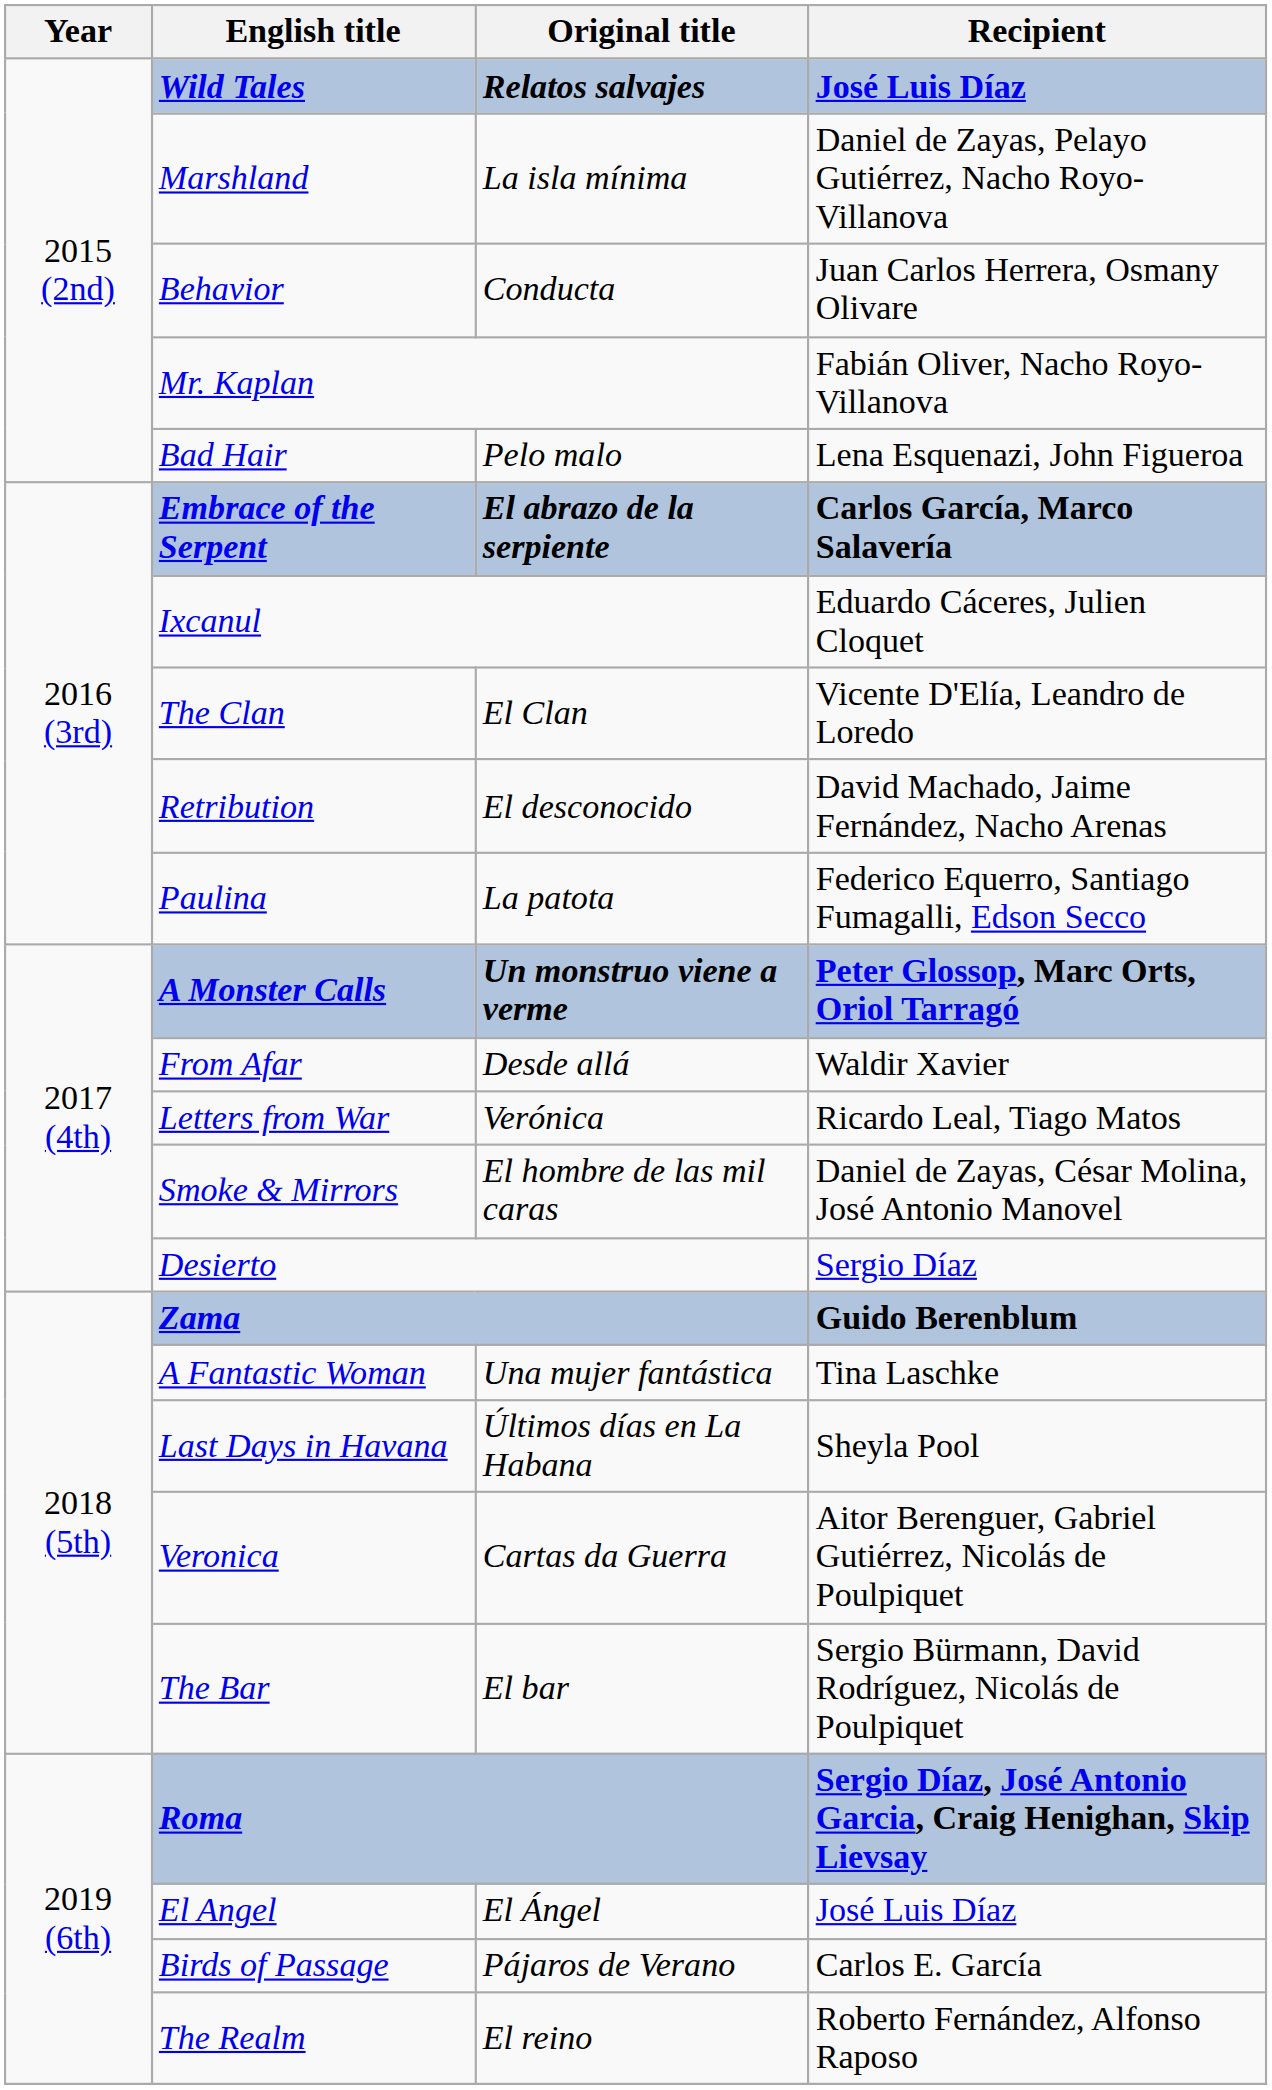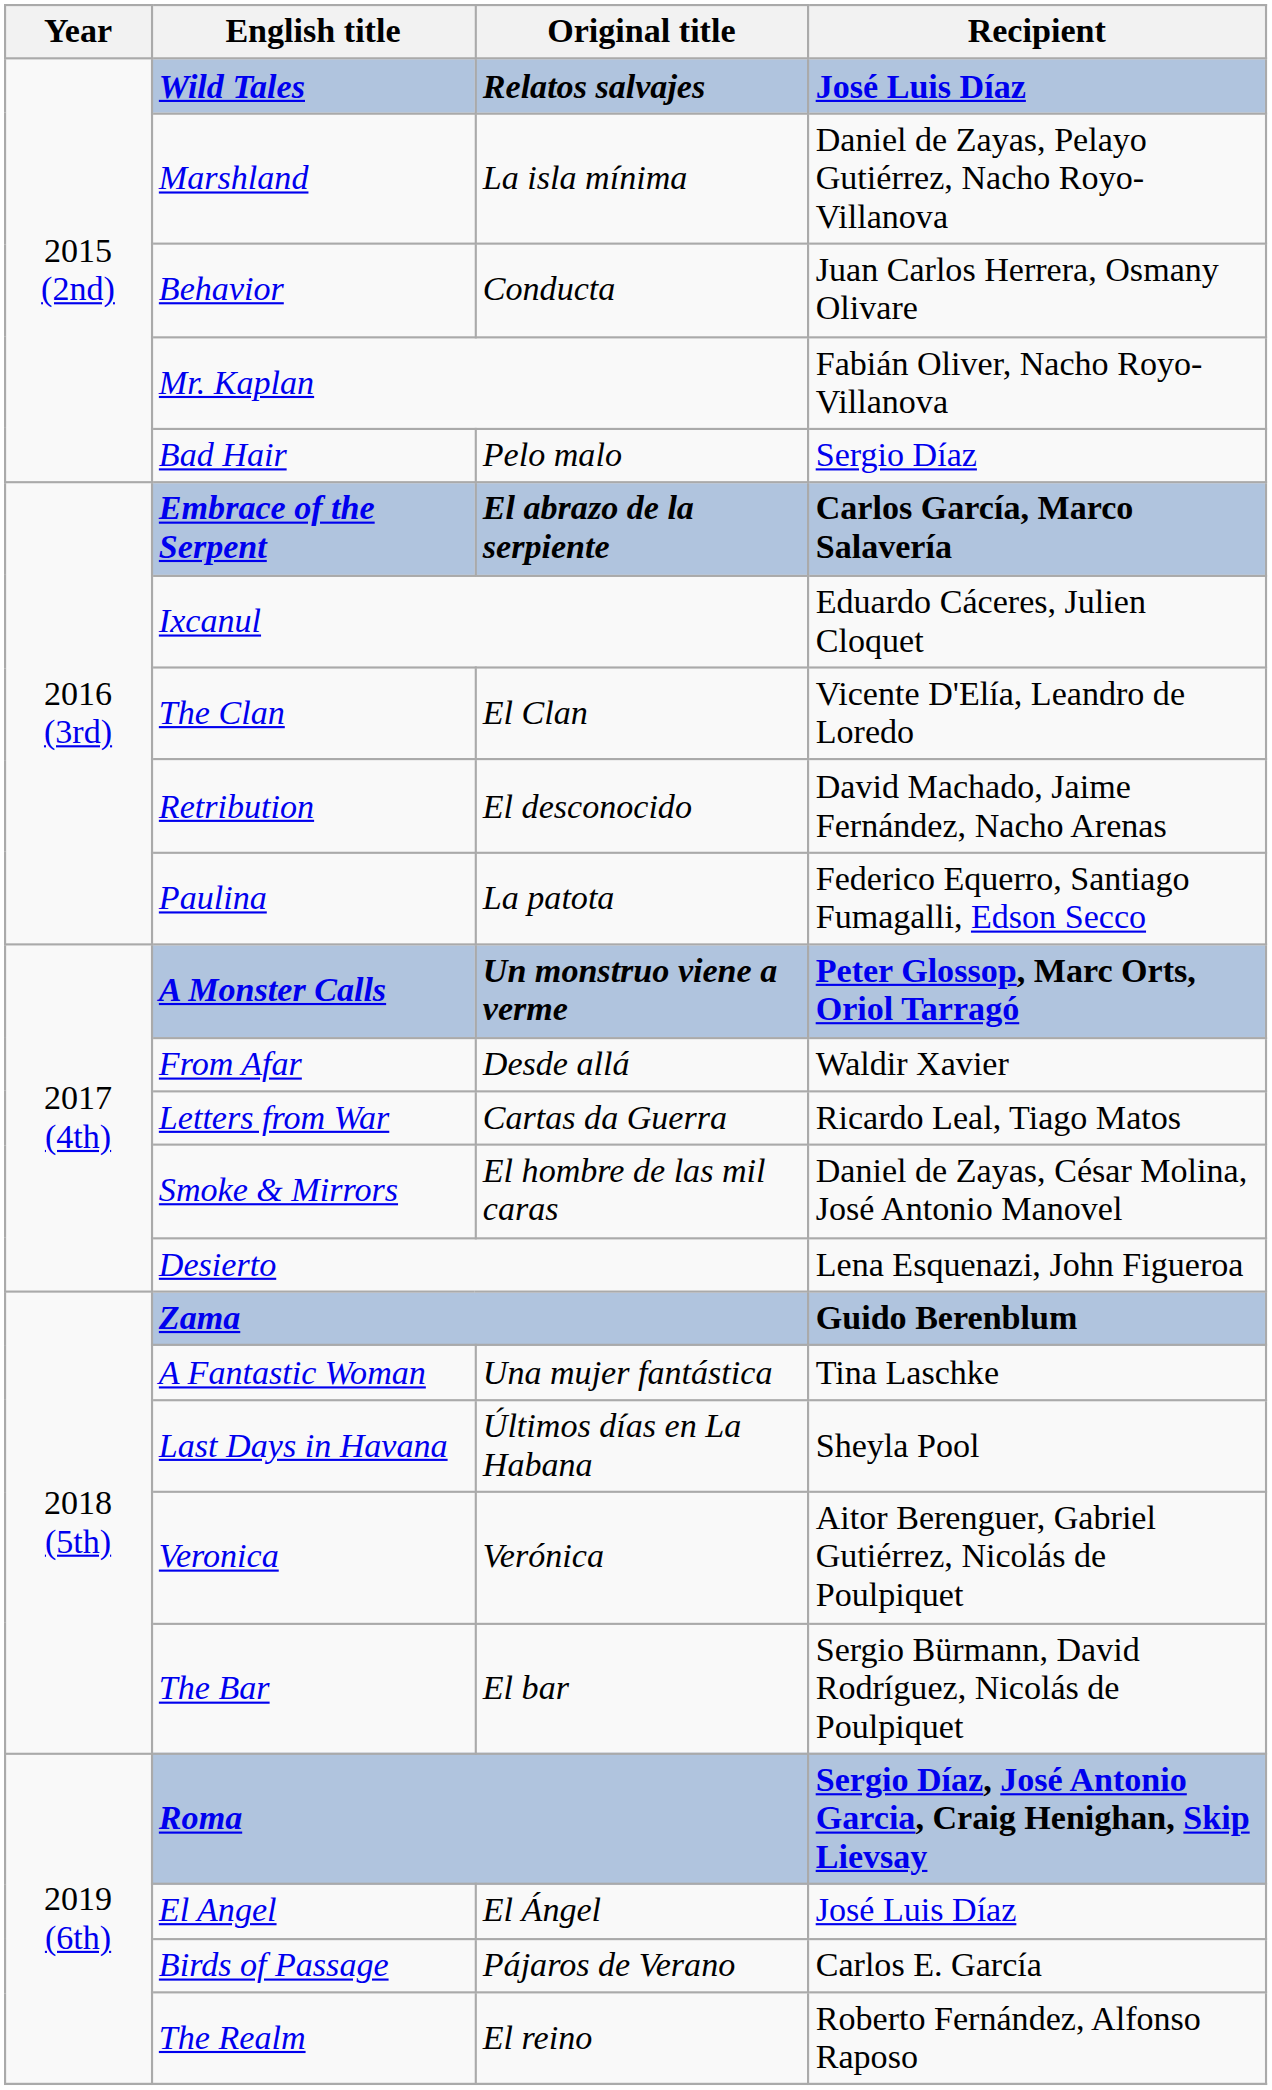 <table class="wikitable" width="95%" cellpadding="6">
 <tr>
 <th width="100"><strong>Year</strong></th>
 <th width="250"><strong>English title</strong></th>
 <th width="250"><strong>Original title</strong></th>
 <th width="400"><strong>Recipient</strong></th>
 </tr>
 <tr>
 <td rowspan="5" style="text-align:center;">2015<br><a href='#'>(2nd)</a></td>
 <td style="background:#B0C4DE;"> <strong><em><a href='#'>Wild Tales</a></em></strong></td>
 <td style="background:#B0C4DE;"><strong><em>Relatos salvajes</em></strong></td>
 <td style="background:#B0C4DE;"><strong><a href='#'>José Luis Díaz</a></strong></td>
 </tr>
 <tr>
 <td> <em><a href='#'>Marshland</a></em></td>
 <td><em>La isla mínima</em></td>
 <td>Daniel de Zayas, Pelayo Gutiérrez, Nacho Royo-Villanova</td>
 </tr>
 <tr>
 <td> <em><a href='#'>Behavior</a></em></td>
 <td><em>Conducta</em></td>
 <td>Juan Carlos Herrera, Osmany Olivare</td>
 </tr>
 <tr>
 <td colspan="2"> <em><a href='#'>Mr. Kaplan</a></em></td>
 <td>Fabián Oliver, Nacho Royo-Villanova</td>
 </tr>
 <tr>
 <td> <em><a href='#'>Bad Hair</a></em></td>
 <td><em>Pelo malo</em></td>
-<td>Lena Esquenazi, John Figueroa</td>
+<td><a href='#'>Sergio Díaz</a></td>
 </tr>
 <tr>
 <td rowspan="5" style="text-align:center;">2016<br><a href='#'>(3rd)</a></td>
 <td style="background:#B0C4DE;"> <strong><em><a href='#'>Embrace of the Serpent</a></em></strong></td>
 <td style="background:#B0C4DE;"><strong><em>El abrazo de la serpiente</em></strong></td>
 <td style="background:#B0C4DE;"><strong>Carlos García, Marco Salavería</strong></td>
 </tr>
 <tr>
 <td colspan="2"> <em><a href='#'>Ixcanul</a></em></td>
 <td>Eduardo Cáceres, Julien Cloquet</td>
 </tr>
 <tr>
 <td> <em><a href='#'>The Clan</a></em></td>
 <td><em>El Clan</em></td>
 <td>Vicente D'Elía, Leandro de Loredo</td>
 </tr>
 <tr>
 <td> <em><a href='#'>Retribution</a></em></td>
 <td><em>El desconocido</em></td>
 <td>David Machado, Jaime Fernández, Nacho Arenas</td>
 </tr>
 <tr>
 <td> <em><a href='#'>Paulina</a></em></td>
 <td><em>La patota</em></td>
 <td>Federico Equerro, Santiago Fumagalli, <a href='#'>Edson Secco</a></td>
 </tr>
 <tr>
 <td rowspan="5" style="text-align:center;">2017<br><a href='#'>(4th)</a></td>
 <td style="background:#B0C4DE;"> <strong><em><a href='#'>A Monster Calls</a></em></strong></td>
 <td style="background:#B0C4DE;"><strong><em>Un monstruo viene a verme</em></strong></td>
 <td style="background:#B0C4DE;"><strong><a href='#'>Peter Glossop</a>, Marc Orts, <a href='#'>Oriol Tarragó</a></strong></td>
 </tr>
 <tr>
 <td> <em><a href='#'>From Afar</a></em></td>
 <td><em>Desde allá</em></td>
 <td>Waldir Xavier</td>
 </tr>
 <tr>
 <td> <em><a href='#'>Letters from War</a></em></td>
-<td><em>Verónica</em></td>
+<td><em>Cartas da Guerra</em></td>
 <td>Ricardo Leal, Tiago Matos</td>
 </tr>
 <tr>
 <td> <em><a href='#'>Smoke & Mirrors</a></em></td>
 <td><em>El hombre de las mil caras</em></td>
 <td>Daniel de Zayas, César Molina, José Antonio Manovel</td>
 </tr>
 <tr>
 <td colspan="2"> <em><a href='#'>Desierto</a></em></td>
-<td><a href='#'>Sergio Díaz</a></td>
+<td>Lena Esquenazi, John Figueroa</td>
 </tr>
 <tr>
 <td rowspan="5" style="text-align:center;">2018<br><a href='#'>(5th)</a></td>
 <td colspan="2" style="background:#B0C4DE;"> <strong><em><a href='#'>Zama</a></em></strong></td>
 <td style="background:#B0C4DE;"><strong>Guido Berenblum</strong></td>
 </tr>
 <tr>
 <td> <em><a href='#'>A Fantastic Woman</a></em></td>
 <td><em>Una mujer fantástica</em></td>
 <td>Tina Laschke</td>
 </tr>
 <tr>
 <td> <em><a href='#'>Last Days in Havana</a></em></td>
 <td><em>Últimos días en La Habana</em></td>
 <td>Sheyla Pool</td>
 </tr>
 <tr>
 <td> <em><a href='#'>Veronica</a></em></td>
-<td><em>Cartas da Guerra</em></td>
+<td><em>Verónica</em></td>
 <td>Aitor Berenguer, Gabriel Gutiérrez, Nicolás de Poulpiquet</td>
 </tr>
 <tr>
 <td> <em><a href='#'>The Bar</a></em></td>
 <td><em>El bar</em></td>
 <td>Sergio Bürmann, David Rodríguez, Nicolás de Poulpiquet</td>
 </tr>
 <tr>
 <td rowspan="4" style="text-align:center;">2019<br><a href='#'>(6th)</a><br></td>
 <td colspan="2" style="background:#B0C4DE;"> <strong><em><a href='#'>Roma</a></em></strong></td>
 <td style="background:#B0C4DE;"><strong><a href='#'>Sergio Díaz</a>, <a href='#'>José Antonio Garcia</a>, Craig Henighan, <a href='#'>Skip Lievsay</a></strong></td>
 </tr>
 <tr>
 <td> <em><a href='#'>El Angel</a></em></td>
 <td><em>El Ángel</em></td>
 <td><a href='#'>José Luis Díaz</a></td>
 </tr>
 <tr>
 <td> <em><a href='#'>Birds of Passage</a></em></td>
 <td><em>Pájaros de Verano</em></td>
 <td>Carlos E. García</td>
 </tr>
 <tr>
 <td> <em><a href='#'>The Realm</a></em></td>
 <td><em>El reino</em></td>
 <td>Roberto Fernández, Alfonso Raposo</td>
 </tr>
 <tr>
 </tr>
 </table>
